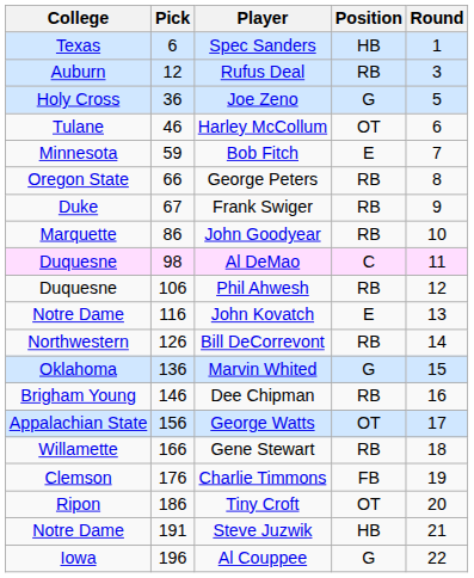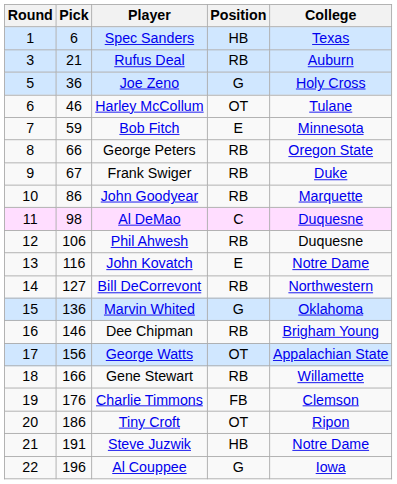 <table class="wikitable sortable sortable"  style="text-align:center;">
 <tr>
-<th>College</th>
+<th>Round</th>
 <th>Pick</th>
 <th>Player</th>
 <th>Position</th>
-<th>Round</th>
+<th>College</th>
 </tr>
 <tr style="background:#d0e7ff;">
-<td><a href='#'>Texas</a></td>
+<td>1</td>
 <td>6</td>
 <td><a href='#'>Spec Sanders</a></td>
 <td>HB</td>
-<td>1</td>
+<td><a href='#'>Texas</a></td>
 </tr>
 <tr style="background:#d0e7ff;">
-<td><a href='#'>Auburn</a></td>
-<td>12</td>
+<td>3</td>
+<td>21</td>
 <td><a href='#'>Rufus Deal</a></td>
 <td>RB</td>
-<td>3</td>
+<td><a href='#'>Auburn</a></td>
 </tr>
 <tr style="background:#d0e7ff;">
-<td><a href='#'>Holy Cross</a></td>
+<td>5</td>
 <td>36</td>
 <td><a href='#'>Joe Zeno</a></td>
 <td>G</td>
-<td>5</td>
+<td><a href='#'>Holy Cross</a></td>
 </tr>
 <tr>
-<td><a href='#'>Tulane</a></td>
+<td>6</td>
 <td>46</td>
 <td><a href='#'>Harley McCollum</a></td>
 <td>OT</td>
-<td>6</td>
+<td><a href='#'>Tulane</a></td>
 </tr>
 <tr>
-<td><a href='#'>Minnesota</a></td>
+<td>7</td>
 <td>59</td>
 <td><a href='#'>Bob Fitch</a></td>
 <td>E</td>
-<td>7</td>
+<td><a href='#'>Minnesota</a></td>
 </tr>
 <tr>
-<td><a href='#'>Oregon State</a></td>
+<td>8</td>
 <td>66</td>
 <td>George Peters</td>
 <td>RB</td>
-<td>8</td>
+<td><a href='#'>Oregon State</a></td>
 </tr>
 <tr>
-<td><a href='#'>Duke</a></td>
+<td>9</td>
 <td>67</td>
 <td>Frank Swiger</td>
 <td>RB</td>
-<td>9</td>
+<td><a href='#'>Duke</a></td>
 </tr>
 <tr>
-<td><a href='#'>Marquette</a></td>
+<td>10</td>
 <td>86</td>
 <td><a href='#'>John Goodyear</a></td>
 <td>RB</td>
-<td>10</td>
+<td><a href='#'>Marquette</a></td>
 </tr>
 <tr style="background:#fdf;">
-<td><a href='#'>Duquesne</a></td>
+<td>11</td>
 <td>98</td>
 <td><a href='#'>Al DeMao</a></td>
 <td>C</td>
-<td>11</td>
+<td><a href='#'>Duquesne</a></td>
 </tr>
 <tr>
-<td>Duquesne</td>
+<td>12</td>
 <td>106</td>
 <td><a href='#'>Phil Ahwesh</a></td>
 <td>RB</td>
-<td>12</td>
+<td>Duquesne</td>
 </tr>
 <tr>
-<td><a href='#'>Notre Dame</a></td>
+<td>13</td>
 <td>116</td>
 <td><a href='#'>John Kovatch</a></td>
 <td>E</td>
-<td>13</td>
+<td><a href='#'>Notre Dame</a></td>
 </tr>
 <tr>
-<td><a href='#'>Northwestern</a></td>
-<td>126</td>
+<td>14</td>
+<td>127</td>
 <td><a href='#'>Bill DeCorrevont</a></td>
 <td>RB</td>
-<td>14</td>
+<td><a href='#'>Northwestern</a></td>
 </tr>
 <tr style="background:#d0e7ff;">
-<td><a href='#'>Oklahoma</a></td>
+<td>15</td>
 <td>136</td>
 <td><a href='#'>Marvin Whited</a></td>
 <td>G</td>
-<td>15</td>
+<td><a href='#'>Oklahoma</a></td>
 </tr>
 <tr>
-<td><a href='#'>Brigham Young</a></td>
+<td>16</td>
 <td>146</td>
 <td>Dee Chipman</td>
 <td>RB</td>
-<td>16</td>
+<td><a href='#'>Brigham Young</a></td>
 </tr>
 <tr style="background:#d0e7ff;">
-<td><a href='#'>Appalachian State</a></td>
+<td>17</td>
 <td>156</td>
 <td><a href='#'>George Watts</a></td>
 <td>OT</td>
-<td>17</td>
+<td><a href='#'>Appalachian State</a></td>
 </tr>
 <tr>
-<td><a href='#'>Willamette</a></td>
+<td>18</td>
 <td>166</td>
 <td>Gene Stewart</td>
 <td>RB</td>
-<td>18</td>
+<td><a href='#'>Willamette</a></td>
 </tr>
 <tr>
-<td><a href='#'>Clemson</a></td>
+<td>19</td>
 <td>176</td>
 <td><a href='#'>Charlie Timmons</a></td>
 <td>FB</td>
-<td>19</td>
+<td><a href='#'>Clemson</a></td>
 </tr>
 <tr>
-<td><a href='#'>Ripon</a></td>
+<td>20</td>
 <td>186</td>
 <td><a href='#'>Tiny Croft</a></td>
 <td>OT</td>
-<td>20</td>
+<td><a href='#'>Ripon</a></td>
 </tr>
 <tr>
-<td><a href='#'>Notre Dame</a></td>
+<td>21</td>
 <td>191</td>
 <td><a href='#'>Steve Juzwik</a></td>
 <td>HB</td>
-<td>21</td>
+<td><a href='#'>Notre Dame</a></td>
 </tr>
 <tr>
-<td><a href='#'>Iowa</a></td>
+<td>22</td>
 <td>196</td>
 <td><a href='#'>Al Couppee</a></td>
 <td>G</td>
-<td>22</td>
+<td><a href='#'>Iowa</a></td>
 </tr>
 </table>
